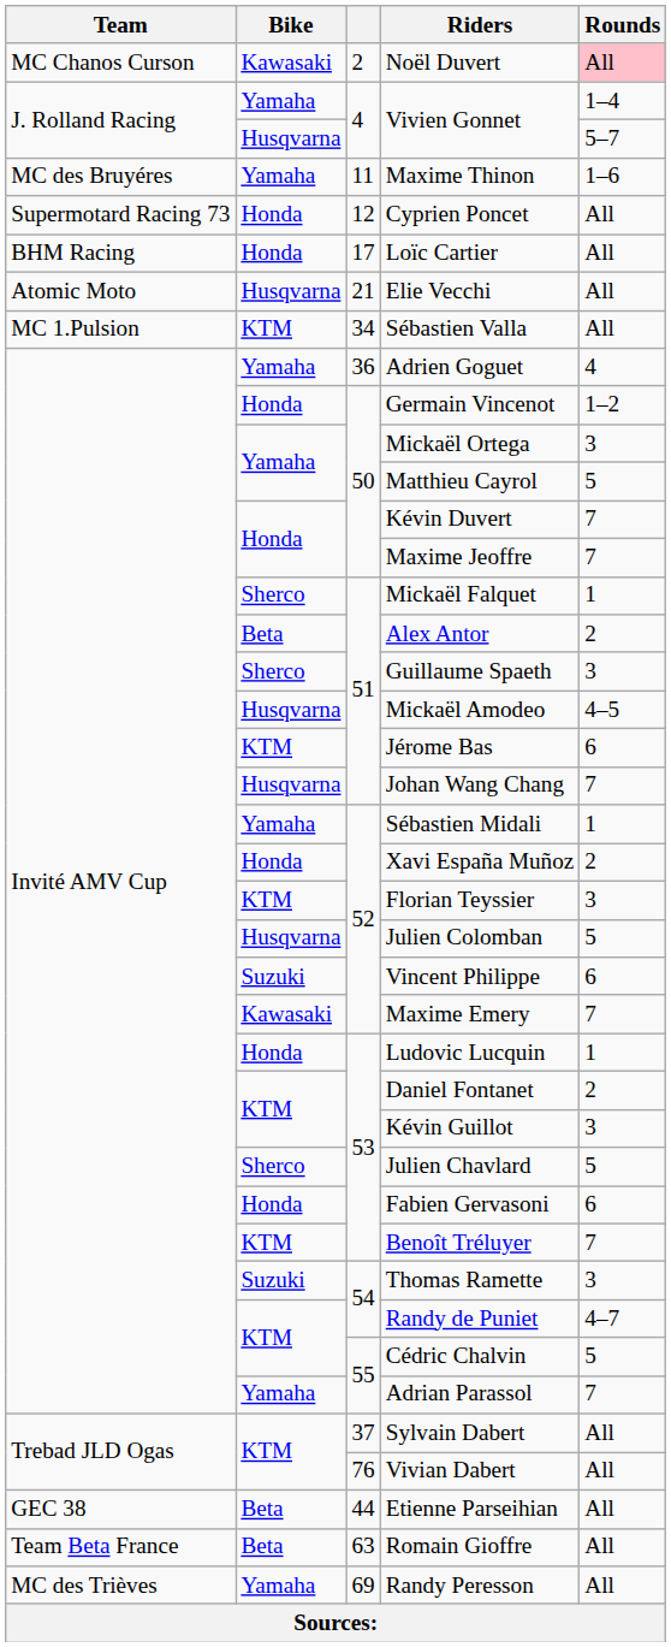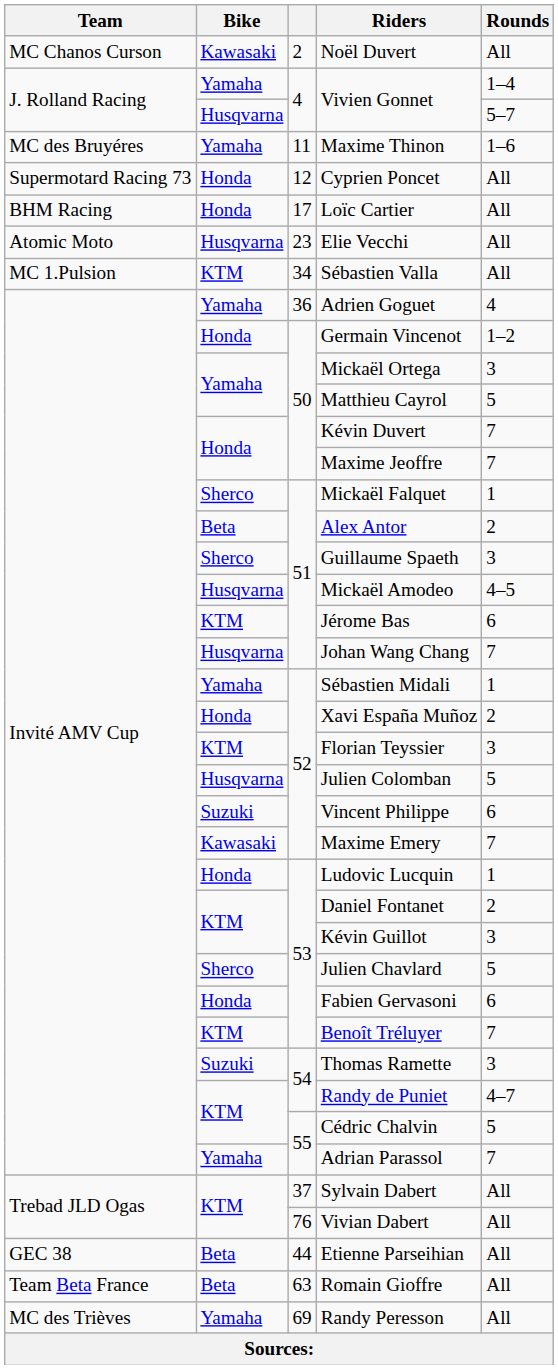 <table class="wikitable" style="font-size: 85%">
 <tr>
 <th>Team</th>
 <th>Bike</th>
 <th></th>
 <th>Riders</th>
 <th>Rounds</th>
 </tr>
 <tr>
 <td> MC Chanos Curson</td>
 <td><a href='#'>Kawasaki</a></td>
 <td>2</td>
 <td> Noël Duvert</td>
-<td style="background: pink;">All</td>
+<td>All</td>
 </tr>
 <tr>
 <td rowspan=2> J. Rolland Racing</td>
 <td><a href='#'>Yamaha</a></td>
 <td rowspan=2>4</td>
 <td rowspan=2> Vivien Gonnet</td>
 <td>1–4</td>
 </tr>
 <tr>
 <td><a href='#'>Husqvarna</a></td>
 <td>5–7</td>
 </tr>
 <tr>
 <td> MC des Bruyéres</td>
 <td><a href='#'>Yamaha</a></td>
 <td>11</td>
 <td> Maxime Thinon</td>
 <td>1–6</td>
 </tr>
 <tr>
 <td> Supermotard Racing 73</td>
 <td><a href='#'>Honda</a></td>
 <td>12</td>
 <td> Cyprien Poncet</td>
 <td>All</td>
 </tr>
 <tr>
 <td> BHM Racing</td>
 <td><a href='#'>Honda</a></td>
 <td>17</td>
 <td> Loïc Cartier</td>
 <td>All</td>
 </tr>
 <tr>
 <td> Atomic Moto</td>
 <td><a href='#'>Husqvarna</a></td>
-<td>21</td>
+<td>23</td>
 <td> Elie Vecchi</td>
 <td>All</td>
 </tr>
 <tr>
 <td> MC 1.Pulsion</td>
 <td><a href='#'>KTM</a></td>
 <td>34</td>
 <td> Sébastien Valla</td>
 <td>All</td>
 </tr>
 <tr>
 <td rowspan=28> Invité AMV Cup</td>
 <td><a href='#'>Yamaha</a></td>
 <td>36</td>
 <td> Adrien Goguet</td>
 <td>4</td>
 </tr>
 <tr>
 <td><a href='#'>Honda</a></td>
 <td rowspan=5>50</td>
 <td> Germain Vincenot</td>
 <td>1–2</td>
 </tr>
 <tr>
 <td rowspan=2><a href='#'>Yamaha</a></td>
 <td> Mickaël Ortega</td>
 <td>3</td>
 </tr>
 <tr>
 <td> Matthieu Cayrol</td>
 <td>5</td>
 </tr>
 <tr>
 <td rowspan=2><a href='#'>Honda</a></td>
 <td> Kévin Duvert</td>
 <td>7</td>
 </tr>
 <tr>
 <td> Maxime Jeoffre</td>
 <td>7</td>
 </tr>
 <tr>
 <td><a href='#'>Sherco</a></td>
 <td rowspan=6>51</td>
 <td> Mickaël Falquet</td>
 <td>1</td>
 </tr>
 <tr>
 <td><a href='#'>Beta</a></td>
 <td> <a href='#'>Alex Antor</a></td>
 <td>2</td>
 </tr>
 <tr>
 <td><a href='#'>Sherco</a></td>
 <td> Guillaume Spaeth</td>
 <td>3</td>
 </tr>
 <tr>
 <td><a href='#'>Husqvarna</a></td>
 <td> Mickaël Amodeo</td>
 <td>4–5</td>
 </tr>
 <tr>
 <td><a href='#'>KTM</a></td>
 <td> Jérome Bas</td>
 <td>6</td>
 </tr>
 <tr>
 <td><a href='#'>Husqvarna</a></td>
 <td> Johan Wang Chang</td>
 <td>7</td>
 </tr>
 <tr>
 <td><a href='#'>Yamaha</a></td>
 <td rowspan=6>52</td>
 <td> Sébastien Midali</td>
 <td>1</td>
 </tr>
 <tr>
 <td><a href='#'>Honda</a></td>
 <td> Xavi España Muñoz</td>
 <td>2</td>
 </tr>
 <tr>
 <td><a href='#'>KTM</a></td>
 <td> Florian Teyssier</td>
 <td>3</td>
 </tr>
 <tr>
 <td><a href='#'>Husqvarna</a></td>
 <td> Julien Colomban</td>
 <td>5</td>
 </tr>
 <tr>
 <td><a href='#'>Suzuki</a></td>
 <td> Vincent Philippe</td>
 <td>6</td>
 </tr>
 <tr>
 <td><a href='#'>Kawasaki</a></td>
 <td> Maxime Emery</td>
 <td>7</td>
 </tr>
 <tr>
 <td><a href='#'>Honda</a></td>
 <td rowspan=6>53</td>
 <td> Ludovic Lucquin</td>
 <td>1</td>
 </tr>
 <tr>
 <td rowspan=2><a href='#'>KTM</a></td>
 <td> Daniel Fontanet</td>
 <td>2</td>
 </tr>
 <tr>
 <td> Kévin Guillot</td>
 <td>3</td>
 </tr>
 <tr>
 <td><a href='#'>Sherco</a></td>
 <td> Julien Chavlard</td>
 <td>5</td>
 </tr>
 <tr>
 <td><a href='#'>Honda</a></td>
 <td> Fabien Gervasoni</td>
 <td>6</td>
 </tr>
 <tr>
 <td><a href='#'>KTM</a></td>
 <td> <a href='#'>Benoît Tréluyer</a></td>
 <td>7</td>
 </tr>
 <tr>
 <td><a href='#'>Suzuki</a></td>
 <td rowspan=2>54</td>
 <td> Thomas Ramette</td>
 <td>3</td>
 </tr>
 <tr>
 <td rowspan=2><a href='#'>KTM</a></td>
 <td> <a href='#'>Randy de Puniet</a></td>
 <td>4–7</td>
 </tr>
 <tr>
 <td rowspan=2>55</td>
 <td> Cédric Chalvin</td>
 <td>5</td>
 </tr>
 <tr>
 <td><a href='#'>Yamaha</a></td>
 <td> Adrian Parassol</td>
 <td>7</td>
 </tr>
 <tr>
 <td rowspan=2> Trebad JLD Ogas</td>
 <td rowspan=2><a href='#'>KTM</a></td>
 <td>37</td>
 <td> Sylvain Dabert</td>
 <td>All</td>
 </tr>
 <tr>
 <td>76</td>
 <td> Vivian Dabert</td>
 <td>All</td>
 </tr>
 <tr>
 <td> GEC 38</td>
 <td><a href='#'>Beta</a></td>
 <td>44</td>
 <td> Etienne Parseihian</td>
 <td>All</td>
 </tr>
 <tr>
 <td> Team <a href='#'>Beta</a> France</td>
 <td><a href='#'>Beta</a></td>
 <td>63</td>
 <td> Romain Gioffre</td>
 <td>All</td>
 </tr>
 <tr>
 <td> MC des Trièves</td>
 <td><a href='#'>Yamaha</a></td>
 <td>69</td>
 <td> Randy Peresson</td>
 <td>All</td>
 </tr>
 <tr>
 <th colspan=5>Sources:</th>
 </tr>
 </table>
